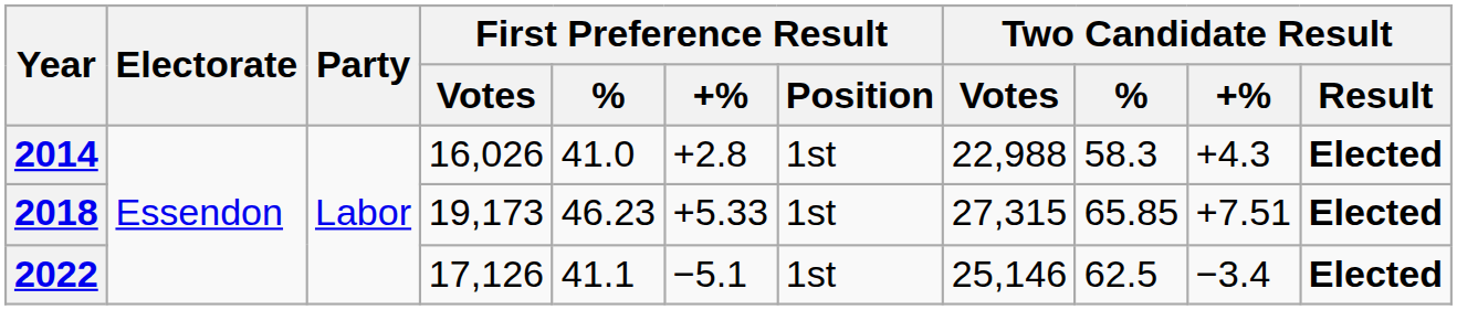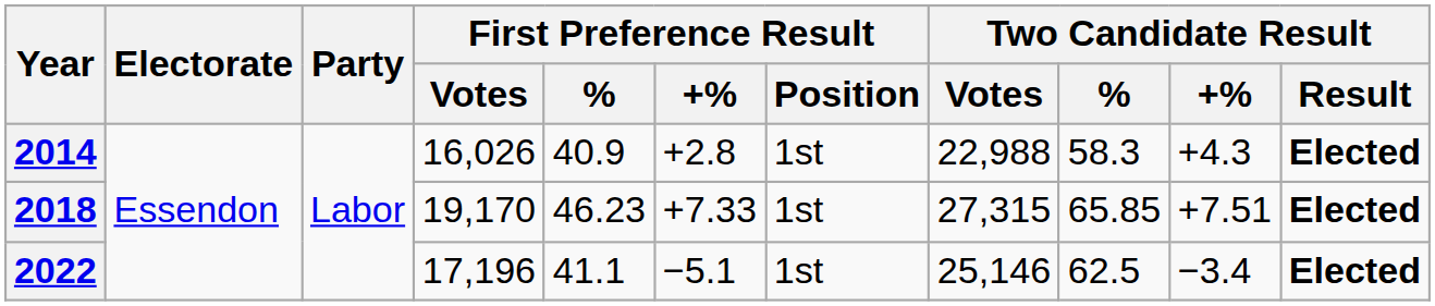 <table class="wikitable">
 <tr>
 <th rowspan="2">Year</th>
 <th rowspan="2">Electorate</th>
 <th rowspan="2">Party</th>
 <th colspan="4">First Preference Result</th>
 <th colspan="4">Two Candidate Result</th>
 </tr>
 <tr>
 <th>Votes</th>
 <th>%</th>
 <th>+%</th>
 <th>Position</th>
 <th>Votes</th>
 <th>%</th>
 <th>+%</th>
 <th>Result</th>
 </tr>
 <tr>
 <th><a href='#'>2014</a></th>
 <td rowspan="3"><a href='#'>Essendon</a></td>
 <td rowspan="3"><a href='#'>Labor</a></td>
 <td>16,026</td>
-<td>41.0</td>
+<td>40.9</td>
 <td>+2.8</td>
 <td>1st</td>
 <td>22,988</td>
 <td>58.3</td>
 <td>+4.3</td>
 <td><strong>Elected</strong></td>
 </tr>
 <tr>
 <th><a href='#'>2018</a></th>
-<td>19,173</td>
+<td>19,170</td>
 <td>46.23</td>
-<td>+5.33</td>
+<td>+7.33</td>
 <td>1st</td>
 <td>27,315</td>
 <td>65.85</td>
 <td>+7.51</td>
 <td><strong>Elected</strong></td>
 </tr>
 <tr>
 <th><a href='#'>2022</a></th>
-<td>17,126</td>
+<td>17,196</td>
 <td>41.1</td>
 <td>−5.1</td>
 <td>1st</td>
 <td>25,146</td>
 <td>62.5</td>
 <td>−3.4</td>
 <td><strong>Elected</strong></td>
 </tr>
 </table>
